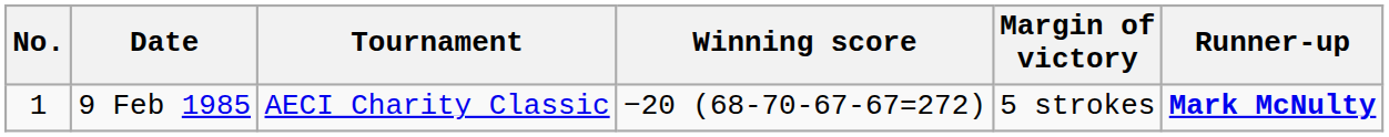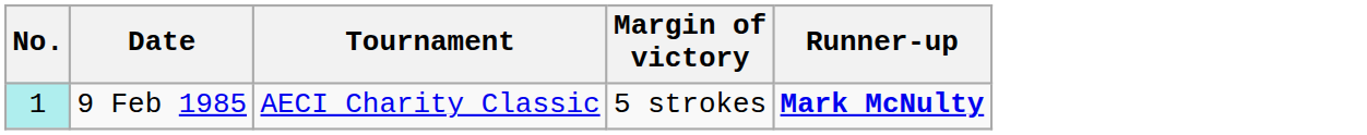 <table class="wikitable" style="font-size:95%;">
 <tr>
 <th>No.</th>
 <th>Date</th>
 <th>Tournament</th>
-<th>Winning score</th>
 <th>Margin of<br>victory</th>
 <th>Runner-up</th>
 </tr>
 <tr>
-<td align=center>1</td>
+<td align=center style="background: paleturquoise;">1</td>
 <td align=right>9 Feb <a href='#'>1985</a></td>
 <td><a href='#'>AECI Charity Classic</a></td>
-<td>−20 (68-70-67-67=272)</td>
 <td>5 strokes</td>
 <td><strong> <a href='#'>Mark McNulty</a></strong></td>
 </tr>
 </table>
